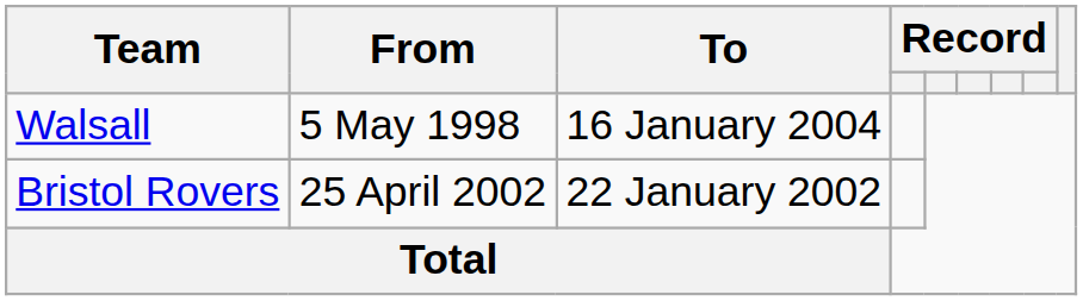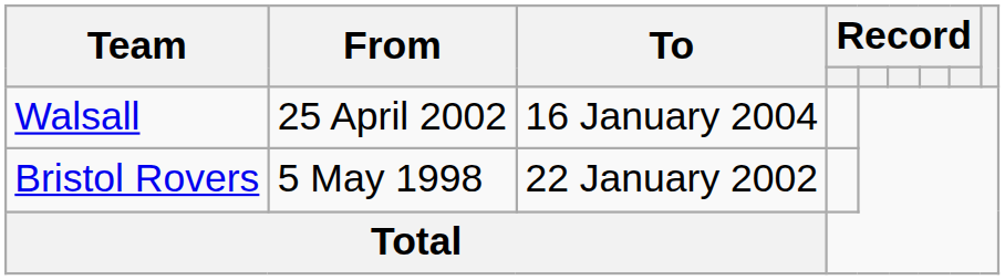 <table class=wikitable style="text-align: center">
 <tr>
 <th rowspan=2>Team</th>
 <th rowspan=2>From</th>
 <th rowspan=2>To</th>
 <th colspan=5>Record</th>
 <th rowspan=2></th>
 </tr>
 <tr>
 <th></th>
 <th></th>
 <th></th>
 <th></th>
 <th></th>
 </tr>
 <tr>
 <td align=left><a href='#'>Walsall</a></td>
-<td align=left>5 May 1998</td>
+<td align=left>25 April 2002</td>
 <td align=left>16 January 2004<br></td>
 <td></td>
 </tr>
 <tr>
 <td align=left><a href='#'>Bristol Rovers</a></td>
-<td align=left>25 April 2002</td>
+<td align=left>5 May 1998</td>
 <td align=left>22 January 2002<br></td>
 <td></td>
 </tr>
 <tr>
 <th colspan=3>Total<br></th>
 </tr>
 </table>
